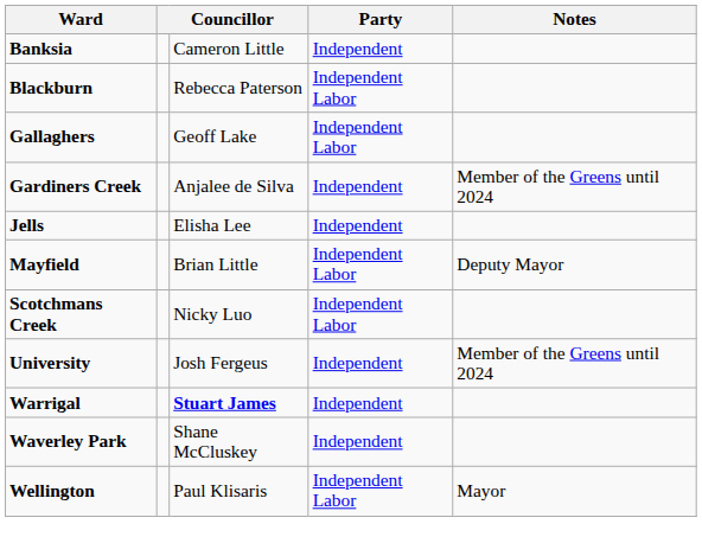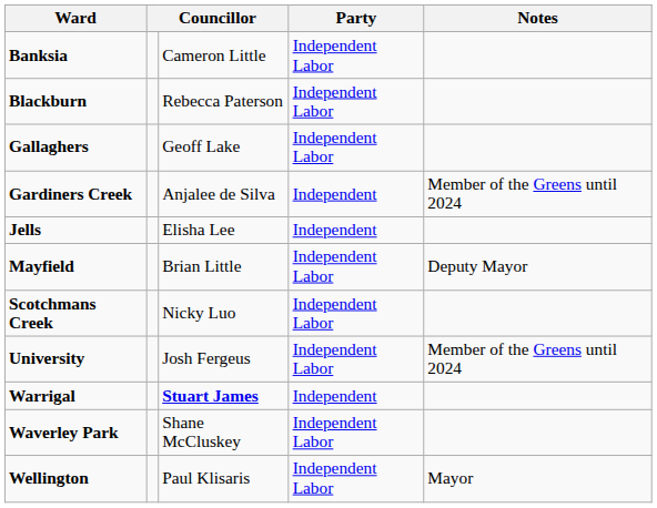 <table class="wikitable">
 <tr>
 <th>Ward</th>
 <th colspan="2">Councillor</th>
 <th>Party</th>
 <th>Notes</th>
 </tr>
 <tr>
 <td><strong>Banksia</strong></td>
 <td> </td>
 <td>Cameron Little</td>
-<td><a href='#'>Independent</a></td>
+<td><a href='#'>Independent Labor</a></td>
 <td></td>
 </tr>
 <tr>
 <td><strong>Blackburn</strong></td>
 <td> </td>
 <td>Rebecca Paterson</td>
 <td><a href='#'>Independent Labor</a></td>
 <td></td>
 </tr>
 <tr>
 <td><strong>Gallaghers</strong></td>
 <td> </td>
 <td>Geoff Lake</td>
 <td><a href='#'>Independent Labor</a></td>
 <td></td>
 </tr>
 <tr>
 <td><strong>Gardiners Creek</strong></td>
 <td></td>
 <td>Anjalee de Silva</td>
 <td><a href='#'>Independent</a></td>
 <td>Member of the <a href='#'>Greens</a> until 2024</td>
 </tr>
 <tr>
 <td><strong>Jells</strong></td>
 <td> </td>
 <td>Elisha Lee</td>
 <td><a href='#'>Independent</a></td>
 <td></td>
 </tr>
 <tr>
 <td><strong>Mayfield</strong></td>
 <td></td>
 <td>Brian Little</td>
 <td><a href='#'>Independent Labor</a></td>
 <td>Deputy Mayor</td>
 </tr>
 <tr>
 <td><strong>Scotchmans Creek</strong></td>
 <td> </td>
 <td>Nicky Luo</td>
 <td><a href='#'>Independent Labor</a></td>
 <td></td>
 </tr>
 <tr>
 <td><strong>University</strong></td>
 <td></td>
 <td>Josh Fergeus</td>
-<td><a href='#'>Independent</a></td>
+<td><a href='#'>Independent Labor</a></td>
 <td>Member of the <a href='#'>Greens</a> until 2024</td>
 </tr>
 <tr>
 <td><strong>Warrigal</strong></td>
 <td></td>
 <td><strong><a href='#'>Stuart James</a></strong></td>
 <td><a href='#'>Independent</a></td>
 <td></td>
 </tr>
 <tr>
 <td><strong>Waverley Park</strong></td>
 <td></td>
 <td>Shane McCluskey</td>
-<td><a href='#'>Independent</a></td>
+<td><a href='#'>Independent Labor</a></td>
 <td></td>
 </tr>
 <tr>
 <td><strong>Wellington</strong></td>
 <td> </td>
 <td>Paul Klisaris</td>
 <td><a href='#'>Independent Labor</a></td>
 <td>Mayor</td>
 </tr>
 </table>
